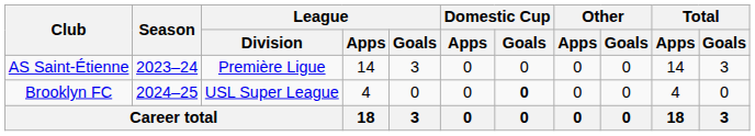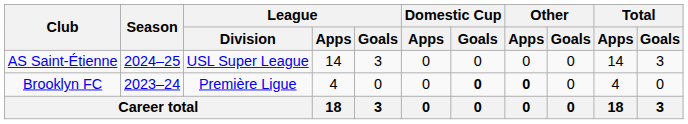 <table class="wikitable" style="text-align:center">
 <tr>
 <th rowspan="2">Club</th>
 <th rowspan="2">Season</th>
 <th colspan="3">League</th>
 <th colspan="2">Domestic Cup</th>
 <th colspan="2">Other</th>
 <th colspan="2">Total</th>
 </tr>
 <tr>
 <th>Division</th>
 <th>Apps</th>
 <th>Goals</th>
 <th>Apps</th>
 <th>Goals</th>
 <th>Apps</th>
 <th>Goals</th>
 <th>Apps</th>
 <th>Goals</th>
 </tr>
 <tr>
 <td><a href='#'>AS Saint-Étienne</a></td>
-<td><a href='#'>2023–24</a></td>
-<td><a href='#'>Première Ligue</a></td>
+<td><a href='#'>2024–25</a></td>
+<td><a href='#'>USL Super League</a></td>
 <td>14</td>
 <td>3</td>
 <td>0</td>
 <td>0</td>
 <td>0</td>
 <td>0</td>
 <td>14</td>
 <td>3</td>
 </tr>
 <tr>
 <td><a href='#'>Brooklyn FC</a></td>
-<td><a href='#'>2024–25</a></td>
-<td><a href='#'>USL Super League</a></td>
+<td><a href='#'>2023–24</a></td>
+<td><a href='#'>Première Ligue</a></td>
 <td>4</td>
 <td>0</td>
 <td>0</td>
 <td><strong>0</strong></td>
-<td>0</td>
+<td><strong>0</strong></td>
 <td>0</td>
 <td>4</td>
 <td>0</td>
 </tr>
 <tr>
 <th colspan="3">Career total</th>
 <th>18</th>
 <th>3</th>
 <th>0</th>
 <th>0</th>
 <th>0</th>
 <th>0</th>
 <th>18</th>
 <th>3</th>
 </tr>
 </table>
